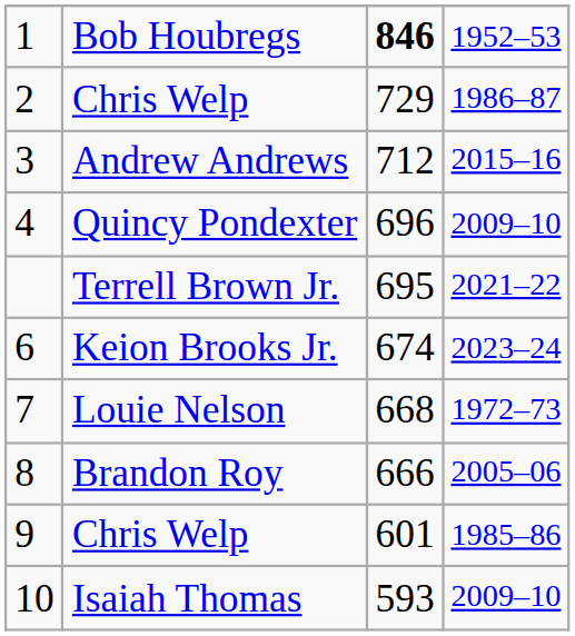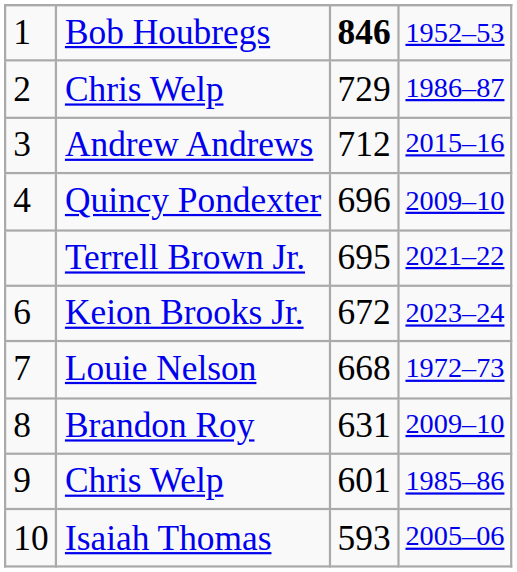 <table class="wikitable">
 <tr>
 </tr>
 <tr>
 <td>1</td>
 <td><a href='#'>Bob Houbregs</a></td>
 <td><strong>846</strong></td>
 <td style="font-size:80%;"><a href='#'>1952–53</a></td>
 </tr>
 <tr>
 <td>2</td>
 <td><a href='#'>Chris Welp</a></td>
 <td>729</td>
 <td style="font-size:80%;"><a href='#'>1986–87</a></td>
 </tr>
 <tr>
 <td>3</td>
 <td><a href='#'>Andrew Andrews</a></td>
 <td>712</td>
 <td style="font-size:80%;"><a href='#'>2015–16</a></td>
 </tr>
 <tr>
 <td>4</td>
 <td><a href='#'>Quincy Pondexter</a></td>
 <td>696</td>
 <td style="font-size:80%;"><a href='#'>2009–10</a></td>
 </tr>
 <tr>
 <td></td>
 <td><a href='#'>Terrell Brown Jr.</a></td>
 <td>695</td>
 <td style="font-size:80%;"><a href='#'>2021–22</a></td>
 </tr>
 <tr>
 <td>6</td>
 <td><a href='#'>Keion Brooks Jr.</a></td>
-<td>674</td>
+<td>672</td>
 <td style="font-size:80%;"><a href='#'>2023–24</a></td>
 </tr>
 <tr>
 <td>7</td>
 <td><a href='#'>Louie Nelson</a></td>
 <td>668</td>
 <td style="font-size:80%;"><a href='#'>1972–73</a></td>
 </tr>
 <tr>
 <td>8</td>
 <td><a href='#'>Brandon Roy</a></td>
-<td>666</td>
-<td style="font-size:80%;"><a href='#'>2005–06</a></td>
+<td>631</td>
+<td style="font-size:80%;"><a href='#'>2009–10</a></td>
 </tr>
 <tr>
 <td>9</td>
 <td><a href='#'>Chris Welp</a></td>
 <td>601</td>
 <td style="font-size:80%;"><a href='#'>1985–86</a></td>
 </tr>
 <tr>
 <td>10</td>
 <td><a href='#'>Isaiah Thomas</a></td>
 <td>593</td>
-<td style="font-size:80%;"><a href='#'>2009–10</a></td>
+<td style="font-size:80%;"><a href='#'>2005–06</a></td>
 </tr>
 </table>
